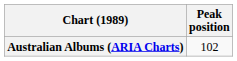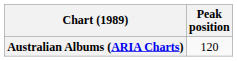 <table class="wikitable sortable plainrowheaders" style="text-align:center">
 <tr>
 <th scope="col">Chart (1989)</th>
 <th scope="col">Peak<br>position</th>
 </tr>
 <tr>
 <th scope="row">Australian Albums (<a href='#'>ARIA Charts</a>) </th>
-<td>102</td>
+<td>120</td>
 </tr>
 </table>
